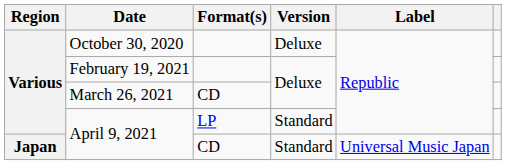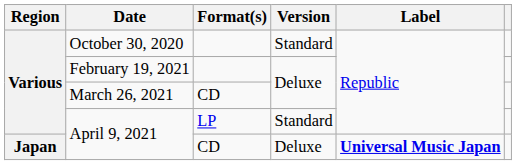 <table class="wikitable plainrowheaders">
 <tr>
 <th scope="col">Region</th>
 <th scope="col">Date</th>
 <th scope="col">Format(s)</th>
 <th scope="col">Version</th>
 <th scope="col">Label</th>
 <th scope="col"></th>
 </tr>
 <tr>
 <th scope="row" rowspan="4">Various</th>
 <td>October 30, 2020</td>
 <td></td>
-<td>Deluxe</td>
+<td>Standard</td>
 <td rowspan="4"><a href='#'>Republic</a></td>
 <td style="text-align: center;"></td>
 </tr>
 <tr>
 <td>February 19, 2021</td>
 <td></td>
 <td rowspan="2">Deluxe</td>
 <td style="text-align: center;"></td>
 </tr>
 <tr>
 <td>March 26, 2021</td>
 <td>CD</td>
 <td style="text-align: center;"></td>
 </tr>
 <tr>
 <td rowspan="2">April 9, 2021</td>
 <td><a href='#'>LP</a></td>
 <td>Standard</td>
 <td style="text-align: center;"></td>
 </tr>
 <tr>
 <th scope="row">Japan</th>
 <td>CD</td>
-<td>Standard</td>
-<td><a href='#'>Universal Music Japan</a></td>
+<td>Deluxe</td>
+<td><strong><a href='#'>Universal Music Japan</a></strong></td>
 <td style="text-align:center;"></td>
 </tr>
 </table>
